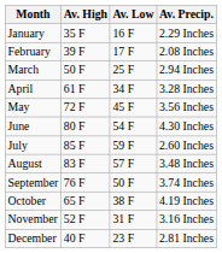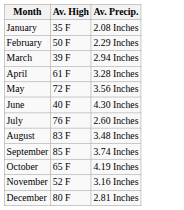 <table class="wikitable" border="1">
 <tr>
 <th>Month</th>
 <th>Av. High</th>
-<th>Av. Low</th>
 <th>Av. Precip.</th>
 </tr>
 <tr>
 <td>January</td>
 <td>35 F</td>
-<td>16 F</td>
+<td>2.08 Inches</td>
+</tr>
+<tr>
+<td>February</td>
+<td>50 F</td>
 <td>2.29 Inches</td>
 </tr>
 <tr>
-<td>February</td>
+<td>March</td>
 <td>39 F</td>
-<td>17 F</td>
-<td>2.08 Inches</td>
-</tr>
-<tr>
-<td>March</td>
-<td>50 F</td>
-<td>25 F</td>
 <td>2.94 Inches</td>
 </tr>
 <tr>
 <td>April</td>
 <td>61 F</td>
-<td>34 F</td>
 <td>3.28 Inches</td>
 </tr>
 <tr>
 <td>May</td>
 <td>72 F</td>
-<td>45 F</td>
 <td>3.56 Inches</td>
 </tr>
 <tr>
 <td>June</td>
-<td>80 F</td>
-<td>54 F</td>
+<td>40 F</td>
 <td>4.30 Inches</td>
 </tr>
 <tr>
 <td>July</td>
-<td>85 F</td>
-<td>59 F</td>
+<td>76 F</td>
 <td>2.60 Inches</td>
 </tr>
 <tr>
 <td>August</td>
 <td>83 F</td>
-<td>57 F</td>
 <td>3.48 Inches</td>
 </tr>
 <tr>
 <td>September</td>
-<td>76 F</td>
-<td>50 F</td>
+<td>85 F</td>
 <td>3.74 Inches</td>
 </tr>
 <tr>
 <td>October</td>
 <td>65 F</td>
-<td>38 F</td>
 <td>4.19 Inches</td>
 </tr>
 <tr>
 <td>November</td>
 <td>52 F</td>
-<td>31 F</td>
 <td>3.16 Inches</td>
 </tr>
 <tr>
 <td>December</td>
-<td>40 F</td>
-<td>23 F</td>
+<td>80 F</td>
 <td>2.81 Inches</td>
 </tr>
 </table>
